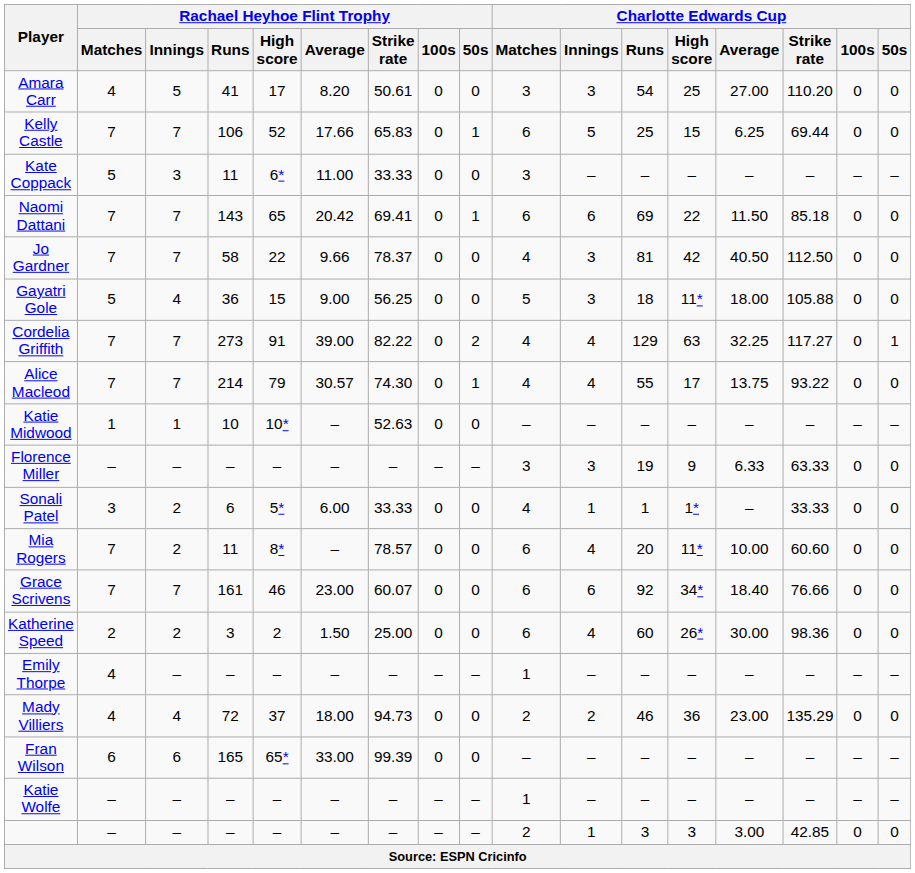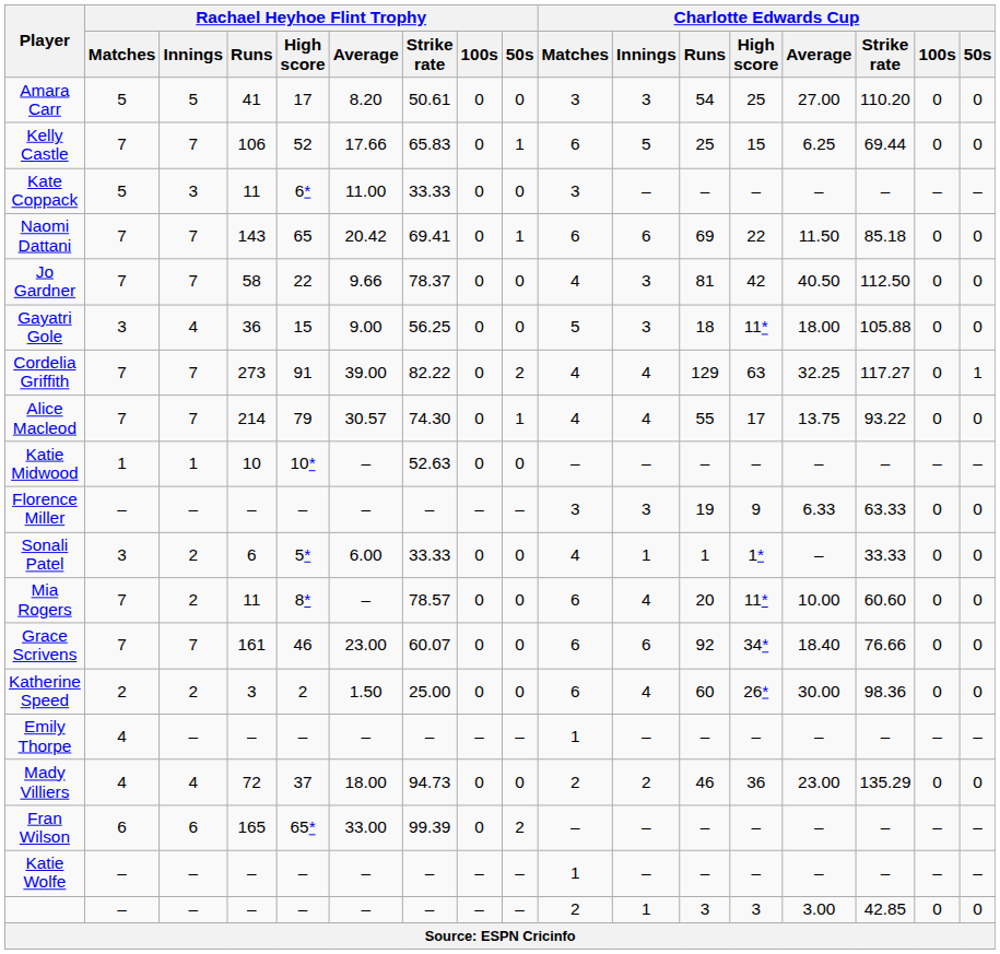 <table class="wikitable" style="text-align:center; width:82%;">
 <tr>
 <th rowspan=2>Player</th>
 <th colspan=8><a href='#'>Rachael Heyhoe Flint Trophy</a></th>
 <th colspan=8><a href='#'>Charlotte Edwards Cup</a></th>
 </tr>
 <tr>
 <th>Matches</th>
 <th>Innings</th>
 <th>Runs</th>
 <th>High score</th>
 <th>Average</th>
 <th>Strike rate</th>
 <th>100s</th>
 <th>50s</th>
 <th>Matches</th>
 <th>Innings</th>
 <th>Runs</th>
 <th>High score</th>
 <th>Average</th>
 <th>Strike rate</th>
 <th>100s</th>
 <th>50s</th>
 </tr>
 <tr>
 <td><a href='#'>Amara Carr</a></td>
-<td>4</td>
+<td>5</td>
 <td>5</td>
 <td>41</td>
 <td>17</td>
 <td>8.20</td>
 <td>50.61</td>
 <td>0</td>
 <td>0</td>
 <td>3</td>
 <td>3</td>
 <td>54</td>
 <td>25</td>
 <td>27.00</td>
 <td>110.20</td>
 <td>0</td>
 <td>0</td>
 </tr>
 <tr>
 <td><a href='#'>Kelly Castle</a></td>
 <td>7</td>
 <td>7</td>
 <td>106</td>
 <td>52</td>
 <td>17.66</td>
 <td>65.83</td>
 <td>0</td>
 <td>1</td>
 <td>6</td>
 <td>5</td>
 <td>25</td>
 <td>15</td>
 <td>6.25</td>
 <td>69.44</td>
 <td>0</td>
 <td>0</td>
 </tr>
 <tr>
 <td><a href='#'>Kate Coppack</a></td>
 <td>5</td>
 <td>3</td>
 <td>11</td>
 <td>6<a href='#'>*</a></td>
 <td>11.00</td>
 <td>33.33</td>
 <td>0</td>
 <td>0</td>
 <td>3</td>
 <td>–</td>
 <td>–</td>
 <td>–</td>
 <td>–</td>
 <td>–</td>
 <td>–</td>
 <td>–</td>
 </tr>
 <tr>
 <td><a href='#'>Naomi Dattani</a></td>
 <td>7</td>
 <td>7</td>
 <td>143</td>
 <td>65</td>
 <td>20.42</td>
 <td>69.41</td>
 <td>0</td>
 <td>1</td>
 <td>6</td>
 <td>6</td>
 <td>69</td>
 <td>22</td>
 <td>11.50</td>
 <td>85.18</td>
 <td>0</td>
 <td>0</td>
 </tr>
 <tr>
 <td><a href='#'>Jo Gardner</a></td>
 <td>7</td>
 <td>7</td>
 <td>58</td>
 <td>22</td>
 <td>9.66</td>
 <td>78.37</td>
 <td>0</td>
 <td>0</td>
 <td>4</td>
 <td>3</td>
 <td>81</td>
 <td>42</td>
 <td>40.50</td>
 <td>112.50</td>
 <td>0</td>
 <td>0</td>
 </tr>
 <tr>
 <td><a href='#'>Gayatri Gole</a></td>
-<td>5</td>
+<td>3</td>
 <td>4</td>
 <td>36</td>
 <td>15</td>
 <td>9.00</td>
 <td>56.25</td>
 <td>0</td>
 <td>0</td>
 <td>5</td>
 <td>3</td>
 <td>18</td>
 <td>11<a href='#'>*</a></td>
 <td>18.00</td>
 <td>105.88</td>
 <td>0</td>
 <td>0</td>
 </tr>
 <tr>
 <td><a href='#'>Cordelia Griffith</a></td>
 <td>7</td>
 <td>7</td>
 <td>273</td>
 <td>91</td>
 <td>39.00</td>
 <td>82.22</td>
 <td>0</td>
 <td>2</td>
 <td>4</td>
 <td>4</td>
 <td>129</td>
 <td>63</td>
 <td>32.25</td>
 <td>117.27</td>
 <td>0</td>
 <td>1</td>
 </tr>
 <tr>
 <td><a href='#'>Alice Macleod</a></td>
 <td>7</td>
 <td>7</td>
 <td>214</td>
 <td>79</td>
 <td>30.57</td>
 <td>74.30</td>
 <td>0</td>
 <td>1</td>
 <td>4</td>
 <td>4</td>
 <td>55</td>
 <td>17</td>
 <td>13.75</td>
 <td>93.22</td>
 <td>0</td>
 <td>0</td>
 </tr>
 <tr>
 <td><a href='#'>Katie Midwood</a></td>
 <td>1</td>
 <td>1</td>
 <td>10</td>
 <td>10<a href='#'>*</a></td>
 <td>–</td>
 <td>52.63</td>
 <td>0</td>
 <td>0</td>
 <td>–</td>
 <td>–</td>
 <td>–</td>
 <td>–</td>
 <td>–</td>
 <td>–</td>
 <td>–</td>
 <td>–</td>
 </tr>
 <tr>
 <td><a href='#'>Florence Miller</a></td>
 <td>–</td>
 <td>–</td>
 <td>–</td>
 <td>–</td>
 <td>–</td>
 <td>–</td>
 <td>–</td>
 <td>–</td>
 <td>3</td>
 <td>3</td>
 <td>19</td>
 <td>9</td>
 <td>6.33</td>
 <td>63.33</td>
 <td>0</td>
 <td>0</td>
 </tr>
 <tr>
 <td><a href='#'>Sonali Patel</a></td>
 <td>3</td>
 <td>2</td>
 <td>6</td>
 <td>5<a href='#'>*</a></td>
 <td>6.00</td>
 <td>33.33</td>
 <td>0</td>
 <td>0</td>
 <td>4</td>
 <td>1</td>
 <td>1</td>
 <td>1<a href='#'>*</a></td>
 <td>–</td>
 <td>33.33</td>
 <td>0</td>
 <td>0</td>
 </tr>
 <tr>
 <td><a href='#'>Mia Rogers</a></td>
 <td>7</td>
 <td>2</td>
 <td>11</td>
 <td>8<a href='#'>*</a></td>
 <td>–</td>
 <td>78.57</td>
 <td>0</td>
 <td>0</td>
 <td>6</td>
 <td>4</td>
 <td>20</td>
 <td>11<a href='#'>*</a></td>
 <td>10.00</td>
 <td>60.60</td>
 <td>0</td>
 <td>0</td>
 </tr>
 <tr>
 <td><a href='#'>Grace Scrivens</a></td>
 <td>7</td>
 <td>7</td>
 <td>161</td>
 <td>46</td>
 <td>23.00</td>
 <td>60.07</td>
 <td>0</td>
 <td>0</td>
 <td>6</td>
 <td>6</td>
 <td>92</td>
 <td>34<a href='#'>*</a></td>
 <td>18.40</td>
 <td>76.66</td>
 <td>0</td>
 <td>0</td>
 </tr>
 <tr>
 <td><a href='#'>Katherine Speed</a></td>
 <td>2</td>
 <td>2</td>
 <td>3</td>
 <td>2</td>
 <td>1.50</td>
 <td>25.00</td>
 <td>0</td>
 <td>0</td>
 <td>6</td>
 <td>4</td>
 <td>60</td>
 <td>26<a href='#'>*</a></td>
 <td>30.00</td>
 <td>98.36</td>
 <td>0</td>
 <td>0</td>
 </tr>
 <tr>
 <td><a href='#'>Emily Thorpe</a></td>
 <td>4</td>
 <td>–</td>
 <td>–</td>
 <td>–</td>
 <td>–</td>
 <td>–</td>
 <td>–</td>
 <td>–</td>
 <td>1</td>
 <td>–</td>
 <td>–</td>
 <td>–</td>
 <td>–</td>
 <td>–</td>
 <td>–</td>
 <td>–</td>
 </tr>
 <tr>
 <td><a href='#'>Mady Villiers</a></td>
 <td>4</td>
 <td>4</td>
 <td>72</td>
 <td>37</td>
 <td>18.00</td>
 <td>94.73</td>
 <td>0</td>
 <td>0</td>
 <td>2</td>
 <td>2</td>
 <td>46</td>
 <td>36</td>
 <td>23.00</td>
 <td>135.29</td>
 <td>0</td>
 <td>0</td>
 </tr>
 <tr>
 <td><a href='#'>Fran Wilson</a></td>
 <td>6</td>
 <td>6</td>
 <td>165</td>
 <td>65<a href='#'>*</a></td>
 <td>33.00</td>
 <td>99.39</td>
 <td>0</td>
-<td>0</td>
+<td>2</td>
 <td>–</td>
 <td>–</td>
 <td>–</td>
 <td>–</td>
 <td>–</td>
 <td>–</td>
 <td>–</td>
 <td>–</td>
 </tr>
 <tr>
 <td><a href='#'>Katie Wolfe</a></td>
 <td>–</td>
 <td>–</td>
 <td>–</td>
 <td>–</td>
 <td>–</td>
 <td>–</td>
 <td>–</td>
 <td>–</td>
 <td>1</td>
 <td>–</td>
 <td>–</td>
 <td>–</td>
 <td>–</td>
 <td>–</td>
 <td>–</td>
 <td>–</td>
 </tr>
 <tr>
 <td></td>
 <td>–</td>
 <td>–</td>
 <td>–</td>
 <td>–</td>
 <td>–</td>
 <td>–</td>
 <td>–</td>
 <td>–</td>
 <td>2</td>
 <td>1</td>
 <td>3</td>
 <td>3</td>
 <td>3.00</td>
 <td>42.85</td>
 <td>0</td>
 <td>0</td>
 </tr>
 <tr>
 <th colspan="17"><small>Source: ESPN Cricinfo</small></th>
 </tr>
 </table>
